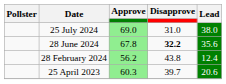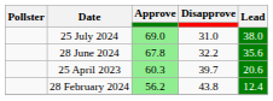 <table class="wikitable sortable" style="text-align:center; font-size:95%; line-height:16px; margin-bottom:0">
 <tr>
 <th rowspan="2">Pollster</th>
 <th rowspan="2">Date</th>
 <th>Approve</th>
 <th>Disapprove</th>
 <th rowspan="2">Lead</th>
 </tr>
 <tr>
 <th style="background:#008001;"></th>
 <th style="background:#FF0000;"></th>
 </tr>
 <tr>
 <td></td>
 <td>25 July 2024</td>
 <td style="background:#90EE90;">69.0</td>
 <td>31.0</td>
 <td style="background:green; color:white;">38.0</td>
 </tr>
 <tr>
 <td></td>
 <td>28 June 2024</td>
 <td style="background:#90EE90;">67.8</td>
-<td><strong>32.2</strong></td>
+<td>32.2</td>
 <td style="background:green; color:white;">35.6</td>
+</tr>
+<tr>
+<td></td>
+<td>25 April 2023</td>
+<td style="background:#90EE90;">60.3</td>
+<td>39.7</td>
+<td style="background:green; color:white;">20.6</td>
 </tr>
 <tr>
 <td></td>
 <td>28 February 2024</td>
 <td style="background:#90EE90;">56.2</td>
 <td>43.8</td>
 <td style="background:green; color:white;">12.4</td>
 </tr>
 <tr>
-<td></td>
-<td>25 April 2023</td>
-<td style="background:#90EE90;">60.3</td>
-<td>39.7</td>
-<td style="background:green; color:white;">20.6</td>
-</tr>
-<tr>
 </tr>
 </table>
